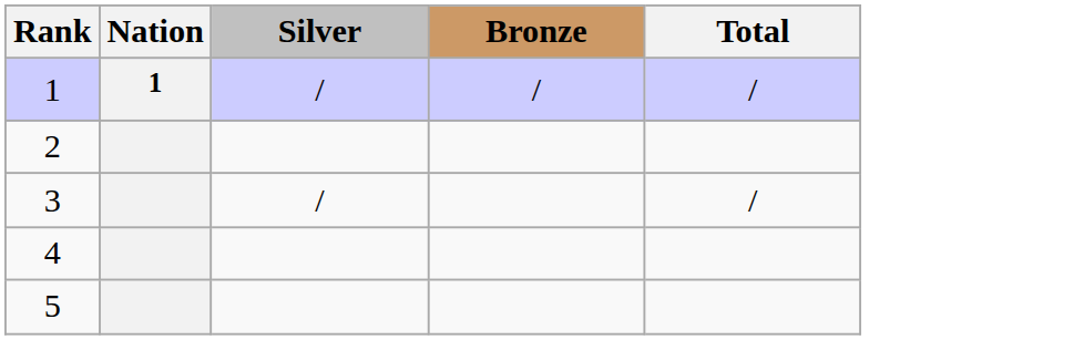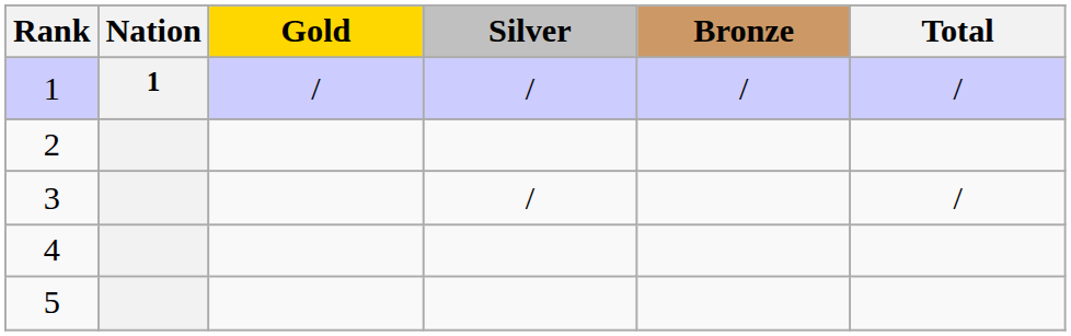 <table class="wikitable sortable plainrowheaders" style="text-align: center">
 <tr>
 <th scope="col">Rank</th>
 <th scope="col">Nation</th>
+<th scope="col" style="background-color:gold; width:6em;">Gold</th>
 <th scope="col" style="background-color:silver; width:6em;">Silver</th>
 <th scope="col" style="background-color:#cc9966; width:6em;">Bronze</th>
 <th scope="col" style="width:6em;">Total</th>
 </tr>
 <tr style="background-color:#ccccff">
 <td>1</td>
 <th scope="row"> <sup>1</sup> </th>
 <td>/</td>
 <td>/</td>
 <td>/</td>
+<td>/</td>
 </tr>
 <tr>
 <td>2</td>
 <th scope="row"></th>
 <td></td>
 <td></td>
 <td></td>
+<td></td>
 </tr>
 <tr>
 <td>3</td>
 <th scope="row"> </th>
+<td></td>
 <td>/</td>
 <td></td>
 <td>/</td>
 </tr>
 <tr>
 <td>4</td>
 <th scope="row"></th>
 <td></td>
 <td></td>
 <td></td>
+<td></td>
 </tr>
 <tr>
 <td>5</td>
 <th scope="row"></th>
 <td></td>
 <td></td>
 <td></td>
+<td></td>
 </tr>
 </table>
